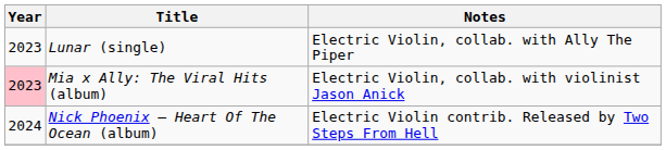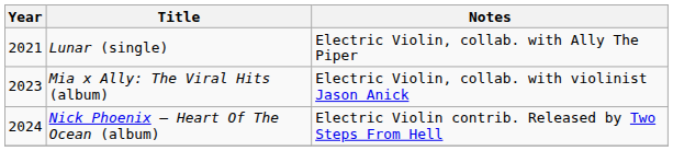 <table class="wikitable plainrowheaders">
 <tr>
 <th>Year</th>
 <th>Title</th>
 <th>Notes</th>
 </tr>
 <tr>
-<td>2023</td>
+<td>2021</td>
 <td><em>Lunar</em> (single)</td>
 <td>Electric Violin, collab. with Ally The Piper</td>
 </tr>
 <tr>
-<td style="background: pink;">2023</td>
+<td>2023</td>
 <td><em>Mia x Ally: The Viral Hits</em> (album)</td>
 <td>Electric Violin, collab. with violinist <a href='#'>Jason Anick</a></td>
 </tr>
 <tr>
 <td>2024</td>
 <td><em><a href='#'>Nick Phoenix</a> – Heart Of The Ocean</em> (album)</td>
 <td>Electric Violin contrib. Released by <a href='#'>Two Steps From Hell</a></td>
 </tr>
 <tr>
 </tr>
 </table>
